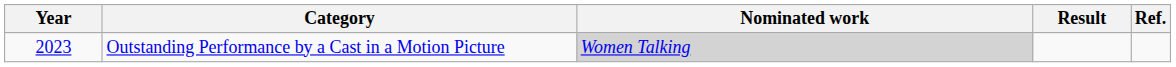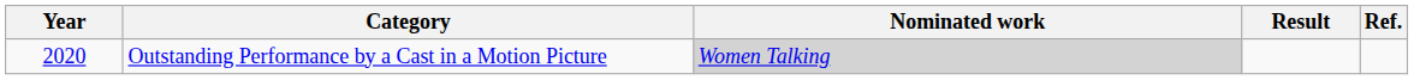 <table class=wikitable>
 <tr>
 <th scope="col" style="width:5em;">Year</th>
 <th scope="col" style="width:26em;">Category</th>
 <th scope="col" style="width:25em;">Nominated work</th>
 <th scope="col" style="width:5em;">Result</th>
 <th>Ref.</th>
 </tr>
 <tr>
-<td style="text-align:center;"><a href='#'>2023</a></td>
+<td style="text-align:center;"><a href='#'>2020</a></td>
 <td><a href='#'>Outstanding Performance by a Cast in a Motion Picture</a></td>
 <td style="background: lightgrey;"><em><a href='#'>Women Talking</a></em></td>
 <td></td>
 <td></td>
 </tr>
 </table>
